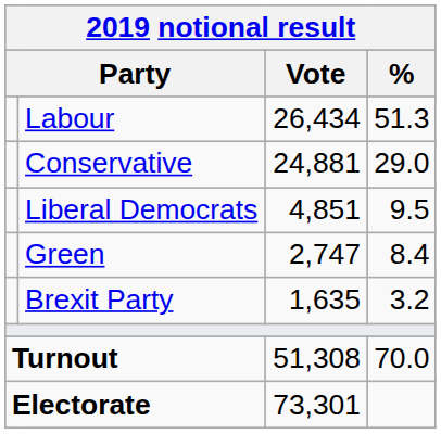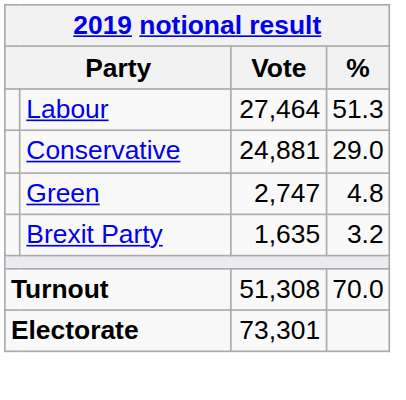 <table class="wikitable">
 <tr>
 <th colspan="4"><a href='#'>2019</a> <a href='#'>notional result</a></th>
 </tr>
 <tr>
 <th bgcolor="#DDDDFF" width="130px" colspan="2">Party</th>
 <th bgcolor="#DDDDFF" width="50px">Vote</th>
 <th bgcolor="#DDDDFF" width="30px">%</th>
 </tr>
 <tr>
 <td></td>
 <td><a href='#'>Labour</a></td>
-<td align=right>26,434</td>
+<td align=right>27,464</td>
 <td align=right>51.3</td>
 </tr>
 <tr>
 <td></td>
 <td><a href='#'>Conservative</a></td>
 <td align=right>24,881</td>
 <td align=right>29.0</td>
 </tr>
 <tr>
 <td></td>
-<td><a href='#'>Liberal Democrats</a></td>
-<td align=right>4,851</td>
-<td align=right>9.5</td>
-</tr>
-<tr>
-<td></td>
 <td><a href='#'>Green</a></td>
 <td align=right>2,747</td>
-<td align=right>8.4</td>
+<td align=right>4.8</td>
 </tr>
 <tr>
 <td></td>
 <td><a href='#'>Brexit Party</a></td>
 <td align=right>1,635</td>
 <td align=right>3.2</td>
 </tr>
 <tr>
 <td colspan="4" bgcolor="#EAECF0"></td>
 </tr>
 <tr>
 <td colspan="2"><strong>Turnout</strong></td>
 <td align=right>51,308</td>
 <td align=right>70.0</td>
 </tr>
 <tr>
 <td colspan="2"><strong>Electorate</strong></td>
 <td align=right>73,301</td>
 </tr>
 </table>
